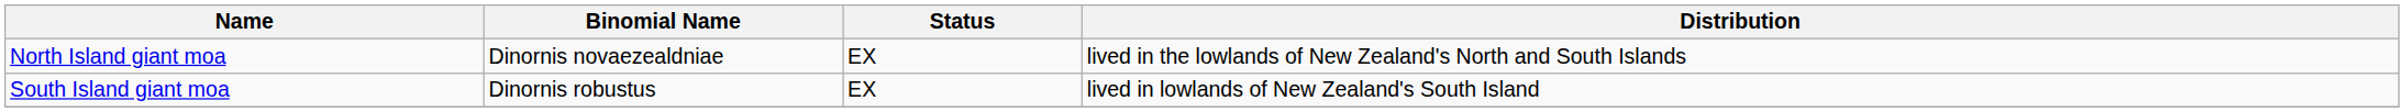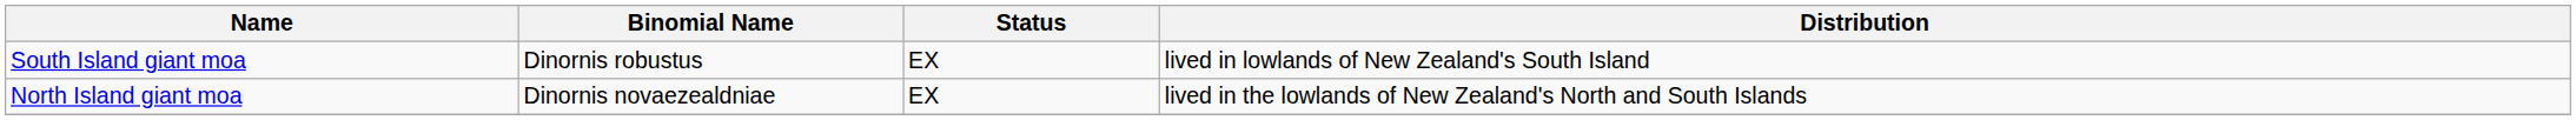 <table class="wikitable" style="width:90%">
 <tr>
 <th style="width:20%">Name</th>
 <th style="width:15%">Binomial Name</th>
 <th style="width:10%">Status</th>
 <th>Distribution</th>
 </tr>
 <tr>
+<td><a href='#'>South Island giant moa</a></td>
+<td>Dinornis robustus</td>
+<td>EX</td>
+<td>lived in lowlands of New Zealand's South Island</td>
+</tr>
+<tr>
 <td><a href='#'>North Island giant moa</a></td>
 <td>Dinornis novaezealdniae</td>
 <td>EX</td>
 <td>lived in the lowlands of New Zealand's North and South Islands</td>
 </tr>
 <tr>
-<td><a href='#'>South Island giant moa</a></td>
-<td>Dinornis robustus</td>
-<td>EX</td>
-<td>lived in lowlands of New Zealand's South Island</td>
-</tr>
-<tr>
 </tr>
 </table>
